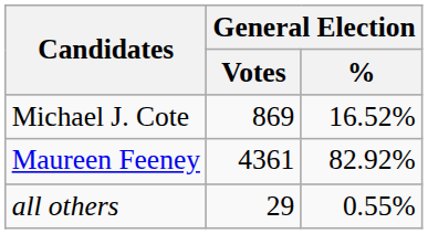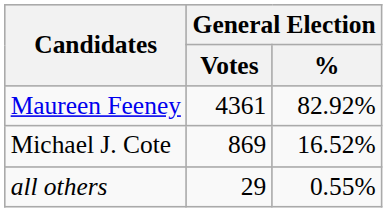 <table class=wikitable>
 <tr>
 <th colspan=1 rowspan=2><strong>Candidates</strong></th>
 <th colspan=2><strong>General Election</strong></th>
 </tr>
 <tr>
 <th>Votes</th>
 <th>%</th>
 </tr>
 <tr>
+<td><a href='#'>Maureen Feeney</a></td>
+<td align="right">4361</td>
+<td align="right">82.92%</td>
+</tr>
+<tr>
 <td>Michael J. Cote</td>
 <td align="right">869</td>
 <td align="right">16.52%</td>
-</tr>
-<tr>
-<td><a href='#'>Maureen Feeney</a></td>
-<td align="right">4361</td>
-<td align="right">82.92%</td>
 </tr>
 <tr>
 <td><em>all others</em></td>
 <td align="right">29</td>
 <td align="right">0.55%</td>
 </tr>
 </table>
